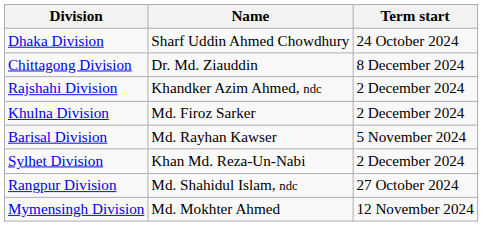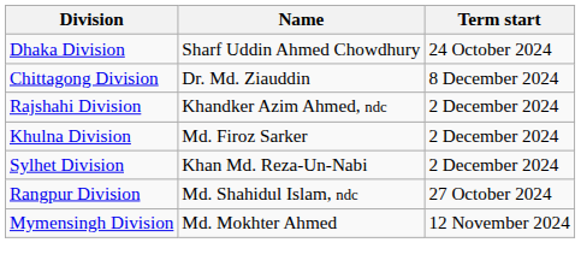 <table class="wikitable">
 <tr>
 <th>Division</th>
 <th>Name</th>
 <th>Term start</th>
 </tr>
 <tr>
 <td><a href='#'>Dhaka Division</a></td>
 <td>Sharf Uddin Ahmed Chowdhury</td>
 <td>24 October 2024</td>
 </tr>
 <tr>
 <td><a href='#'>Chittagong Division</a></td>
 <td>Dr. Md. Ziauddin</td>
 <td>8 December 2024</td>
 </tr>
 <tr>
 <td><a href='#'>Rajshahi Division</a></td>
 <td>Khandker Azim Ahmed, <small>ndc</small></td>
 <td>2 December 2024</td>
 </tr>
 <tr>
 <td><a href='#'>Khulna Division</a></td>
 <td>Md. Firoz Sarker</td>
 <td>2 December 2024</td>
 </tr>
 <tr>
-<td><a href='#'>Barisal Division</a></td>
-<td>Md. Rayhan Kawser</td>
-<td>5 November 2024</td>
-</tr>
-<tr>
 <td><a href='#'>Sylhet Division</a></td>
 <td>Khan Md. Reza-Un-Nabi</td>
 <td>2 December 2024</td>
 </tr>
 <tr>
 <td><a href='#'>Rangpur Division</a></td>
 <td>Md. Shahidul Islam, <small>ndc</small></td>
 <td>27 October 2024</td>
 </tr>
 <tr>
 <td><a href='#'>Mymensingh Division</a></td>
 <td>Md. Mokhter Ahmed</td>
 <td>12 November 2024</td>
 </tr>
 </table>
